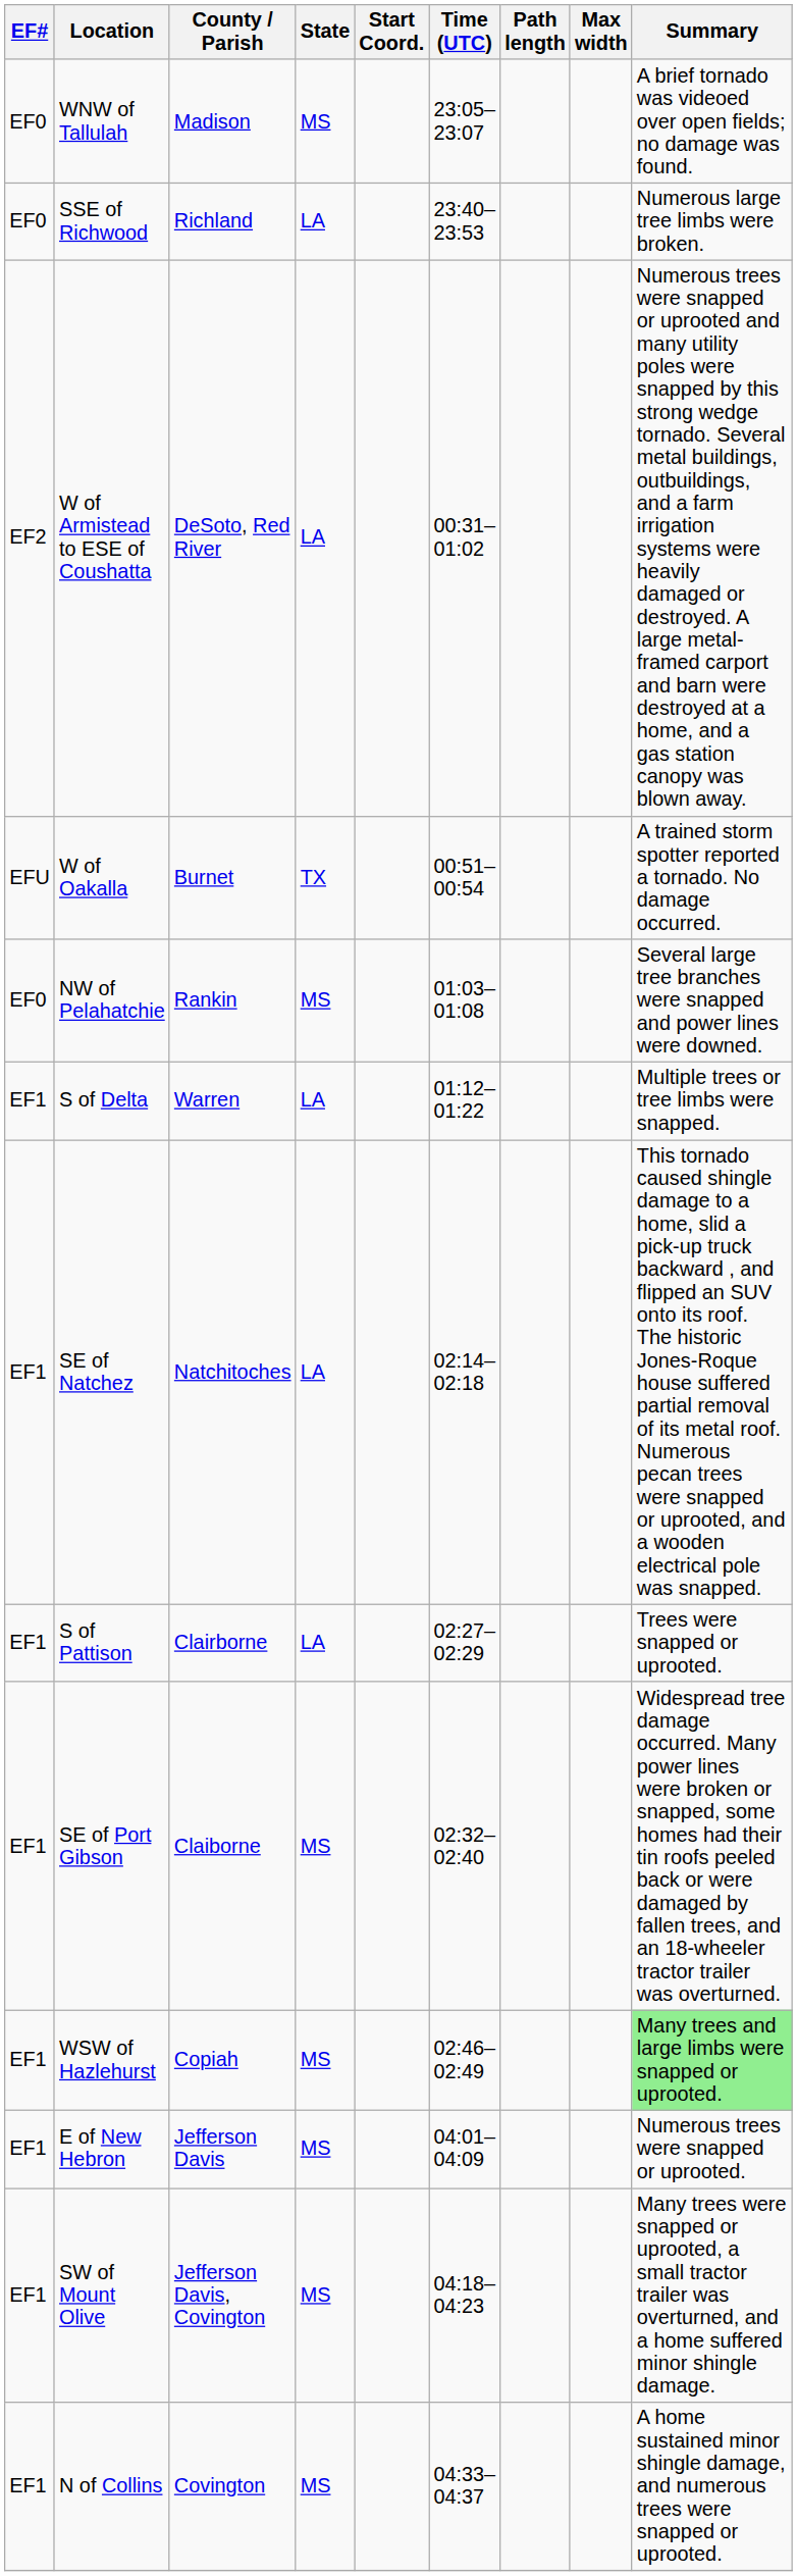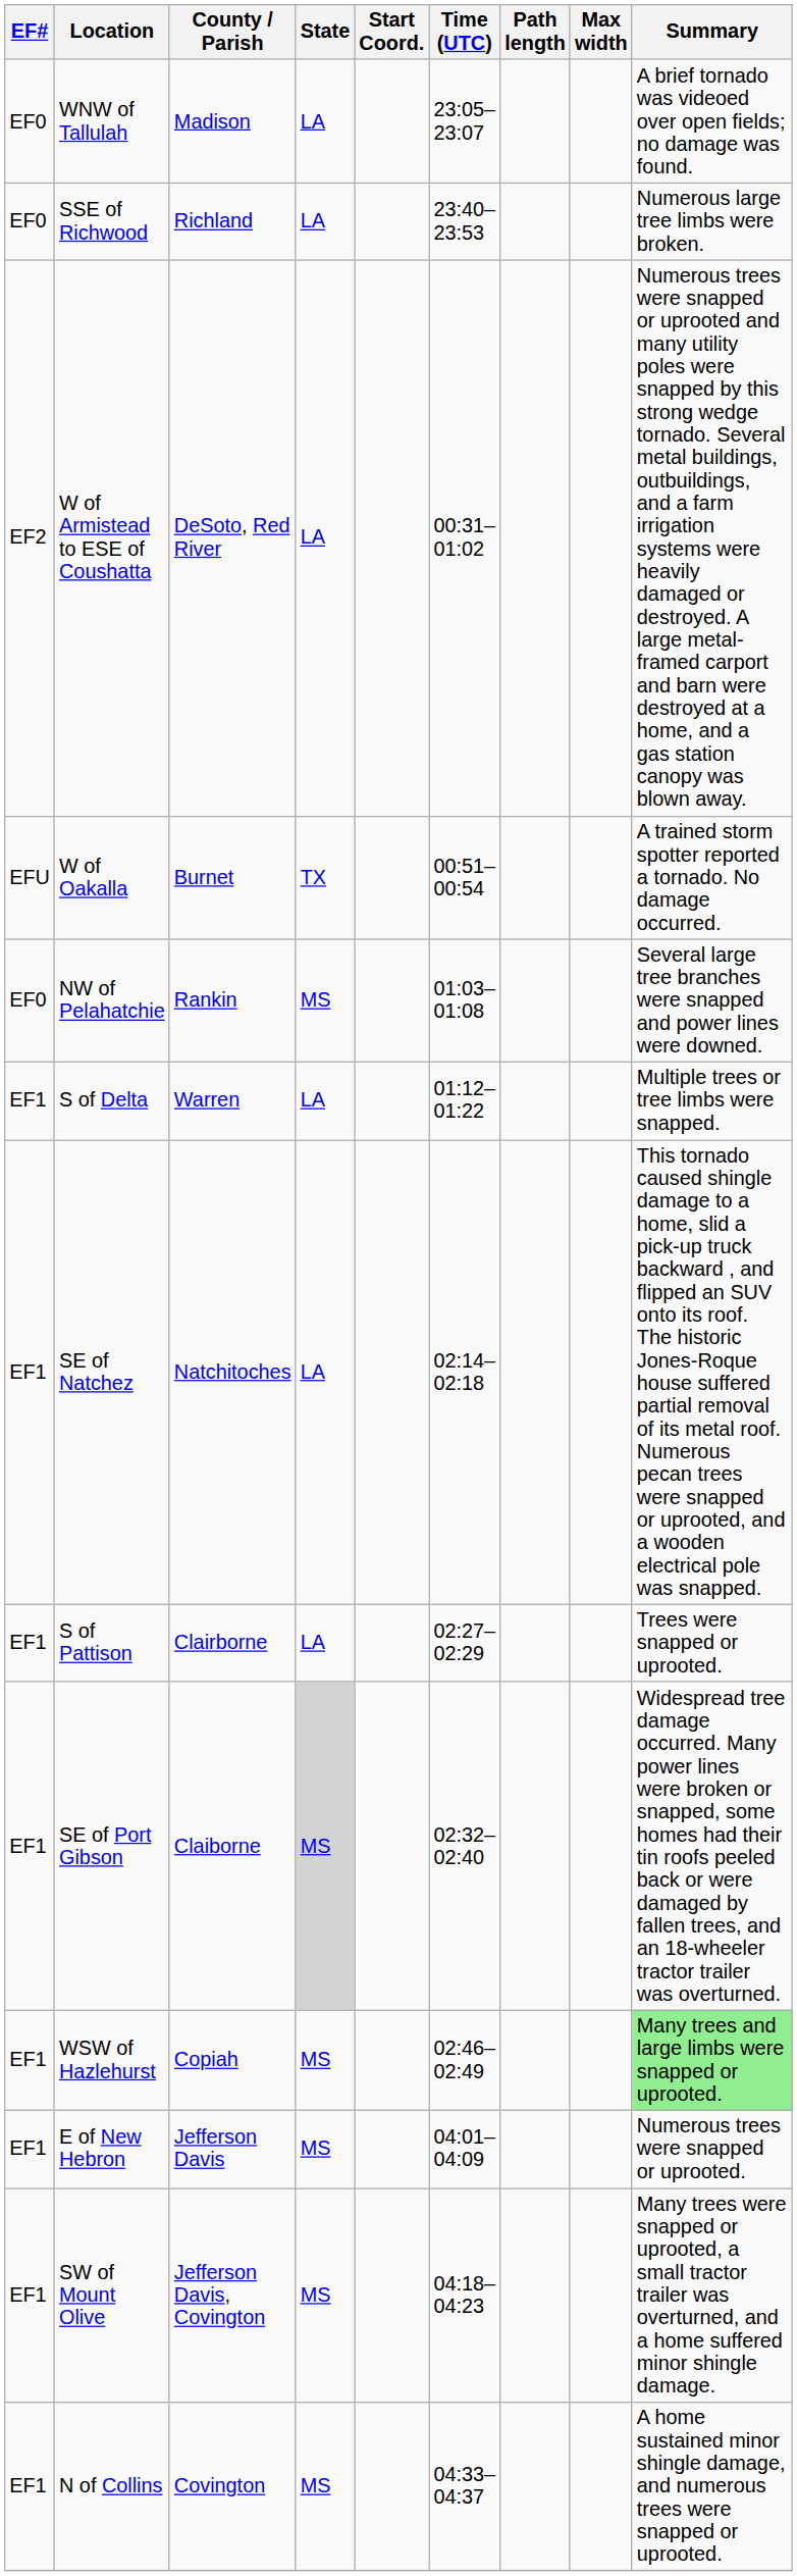 <table class="wikitable sortable" style="width:100%;">
 <tr>
 <th scope="col"  style="width:3%; text-align:center;"><a href='#'>EF#</a></th>
 <th scope="col"  style="width:7%; text-align:center;" class="unsortable">Location</th>
 <th scope="col"  style="width:6%; text-align:center;" class="unsortable">County / Parish</th>
 <th scope="col"  style="width:5%; text-align:center;">State</th>
 <th scope="col"  style="width:6%; text-align:center;">Start Coord.</th>
 <th scope="col"  style="width:6%; text-align:center;">Time (<a href='#'>UTC</a>)</th>
 <th scope="col"  style="width:6%; text-align:center;">Path length</th>
 <th scope="col"  style="width:6%; text-align:center;">Max width</th>
 <th scope="col" class="unsortable" style="width:48%; text-align:center;">Summary</th>
 </tr>
 <tr>
 <td bgcolor=>EF0</td>
 <td>WNW of <a href='#'>Tallulah</a></td>
 <td><a href='#'>Madison</a></td>
-<td><a href='#'>MS</a></td>
+<td><a href='#'>LA</a></td>
 <td></td>
 <td>23:05–23:07</td>
 <td></td>
 <td></td>
 <td>A brief tornado was videoed over open fields; no damage was found.</td>
 </tr>
 <tr>
 <td bgcolor=>EF0</td>
 <td>SSE of <a href='#'>Richwood</a></td>
 <td><a href='#'>Richland</a></td>
 <td><a href='#'>LA</a></td>
 <td></td>
 <td>23:40–23:53</td>
 <td></td>
 <td></td>
 <td>Numerous large tree limbs were broken.</td>
 </tr>
 <tr>
 <td bgcolor=>EF2</td>
 <td>W of <a href='#'>Armistead</a> to ESE of <a href='#'>Coushatta</a></td>
 <td><a href='#'>DeSoto</a>, <a href='#'>Red River</a></td>
 <td><a href='#'>LA</a></td>
 <td></td>
 <td>00:31–01:02</td>
 <td></td>
 <td></td>
 <td>Numerous trees were snapped or uprooted and many utility poles were snapped by this strong wedge tornado. Several metal buildings, outbuildings, and a farm irrigation systems were heavily damaged or destroyed. A large metal-framed carport and barn were destroyed at a home, and a gas station canopy was blown away.</td>
 </tr>
 <tr>
 <td bgcolor=>EFU</td>
 <td>W of <a href='#'>Oakalla</a></td>
 <td><a href='#'>Burnet</a></td>
 <td><a href='#'>TX</a></td>
 <td></td>
 <td>00:51–00:54</td>
 <td></td>
 <td></td>
 <td>A trained storm spotter reported a tornado. No damage occurred.</td>
 </tr>
 <tr>
 <td bgcolor=>EF0</td>
 <td>NW of <a href='#'>Pelahatchie</a></td>
 <td><a href='#'>Rankin</a></td>
 <td><a href='#'>MS</a></td>
 <td></td>
 <td>01:03–01:08</td>
 <td></td>
 <td></td>
 <td>Several large tree branches were snapped and power lines were downed.</td>
 </tr>
 <tr>
 <td bgcolor=>EF1</td>
 <td>S of <a href='#'>Delta</a></td>
 <td><a href='#'>Warren</a></td>
 <td><a href='#'>LA</a></td>
 <td></td>
 <td>01:12–01:22</td>
 <td></td>
 <td></td>
 <td>Multiple trees or tree limbs were snapped.</td>
 </tr>
 <tr>
 <td bgcolor=>EF1</td>
 <td>SE of <a href='#'>Natchez</a></td>
 <td><a href='#'>Natchitoches</a></td>
 <td><a href='#'>LA</a></td>
 <td></td>
 <td>02:14–02:18</td>
 <td></td>
 <td></td>
 <td>This tornado caused shingle damage to a home, slid a pick-up truck backward , and flipped an SUV onto its roof. The historic Jones-Roque house suffered partial removal of its metal roof. Numerous pecan trees were snapped or uprooted, and a wooden electrical pole was snapped.</td>
 </tr>
 <tr>
 <td bgcolor=>EF1</td>
 <td>S of <a href='#'>Pattison</a></td>
 <td><a href='#'>Clairborne</a></td>
 <td><a href='#'>LA</a></td>
 <td></td>
 <td>02:27–02:29</td>
 <td></td>
 <td></td>
 <td>Trees were snapped or uprooted.</td>
 </tr>
 <tr>
 <td bgcolor=>EF1</td>
 <td>SE of <a href='#'>Port Gibson</a></td>
 <td><a href='#'>Claiborne</a></td>
-<td><a href='#'>MS</a></td>
+<td style="background: lightgrey;"><a href='#'>MS</a></td>
 <td></td>
 <td>02:32–02:40</td>
 <td></td>
 <td></td>
 <td>Widespread tree damage occurred. Many power lines were broken or snapped, some homes had their tin roofs peeled back or were damaged by fallen trees, and an 18-wheeler tractor trailer was overturned.</td>
 </tr>
 <tr>
 <td bgcolor=>EF1</td>
 <td>WSW of <a href='#'>Hazlehurst</a></td>
 <td><a href='#'>Copiah</a></td>
 <td><a href='#'>MS</a></td>
 <td></td>
 <td>02:46–02:49</td>
 <td></td>
 <td></td>
 <td style="background: lightgreen;">Many trees and large limbs were snapped or uprooted.</td>
 </tr>
 <tr>
 <td bgcolor=>EF1</td>
 <td>E of <a href='#'>New Hebron</a></td>
 <td><a href='#'>Jefferson Davis</a></td>
 <td><a href='#'>MS</a></td>
 <td></td>
 <td>04:01–04:09</td>
 <td></td>
 <td></td>
 <td>Numerous trees were snapped or uprooted.</td>
 </tr>
 <tr>
 <td bgcolor=>EF1</td>
 <td>SW of <a href='#'>Mount Olive</a></td>
 <td><a href='#'>Jefferson Davis</a>, <a href='#'>Covington</a></td>
 <td><a href='#'>MS</a></td>
 <td></td>
 <td>04:18–04:23</td>
 <td></td>
 <td></td>
 <td>Many trees were snapped or uprooted, a small tractor trailer was overturned, and a home suffered minor shingle damage.</td>
 </tr>
 <tr>
 <td bgcolor=>EF1</td>
 <td>N of <a href='#'>Collins</a></td>
 <td><a href='#'>Covington</a></td>
 <td><a href='#'>MS</a></td>
 <td></td>
 <td>04:33–04:37</td>
 <td></td>
 <td></td>
 <td>A home sustained minor shingle damage, and numerous trees were snapped or uprooted.</td>
 </tr>
 <tr>
 </tr>
 </table>
